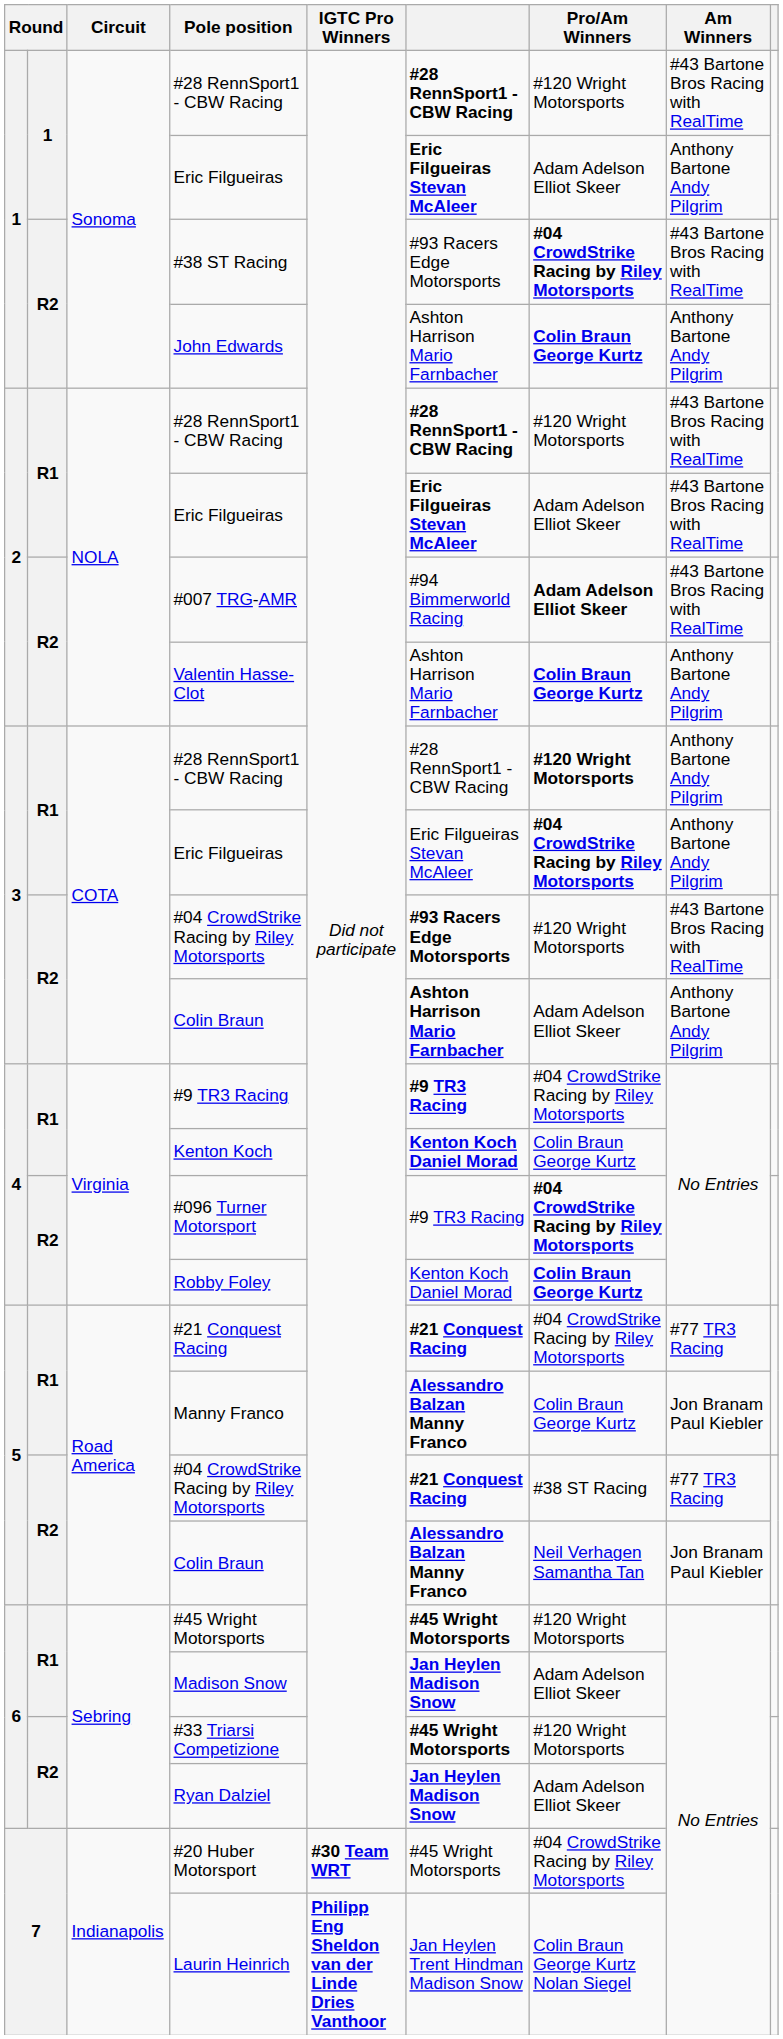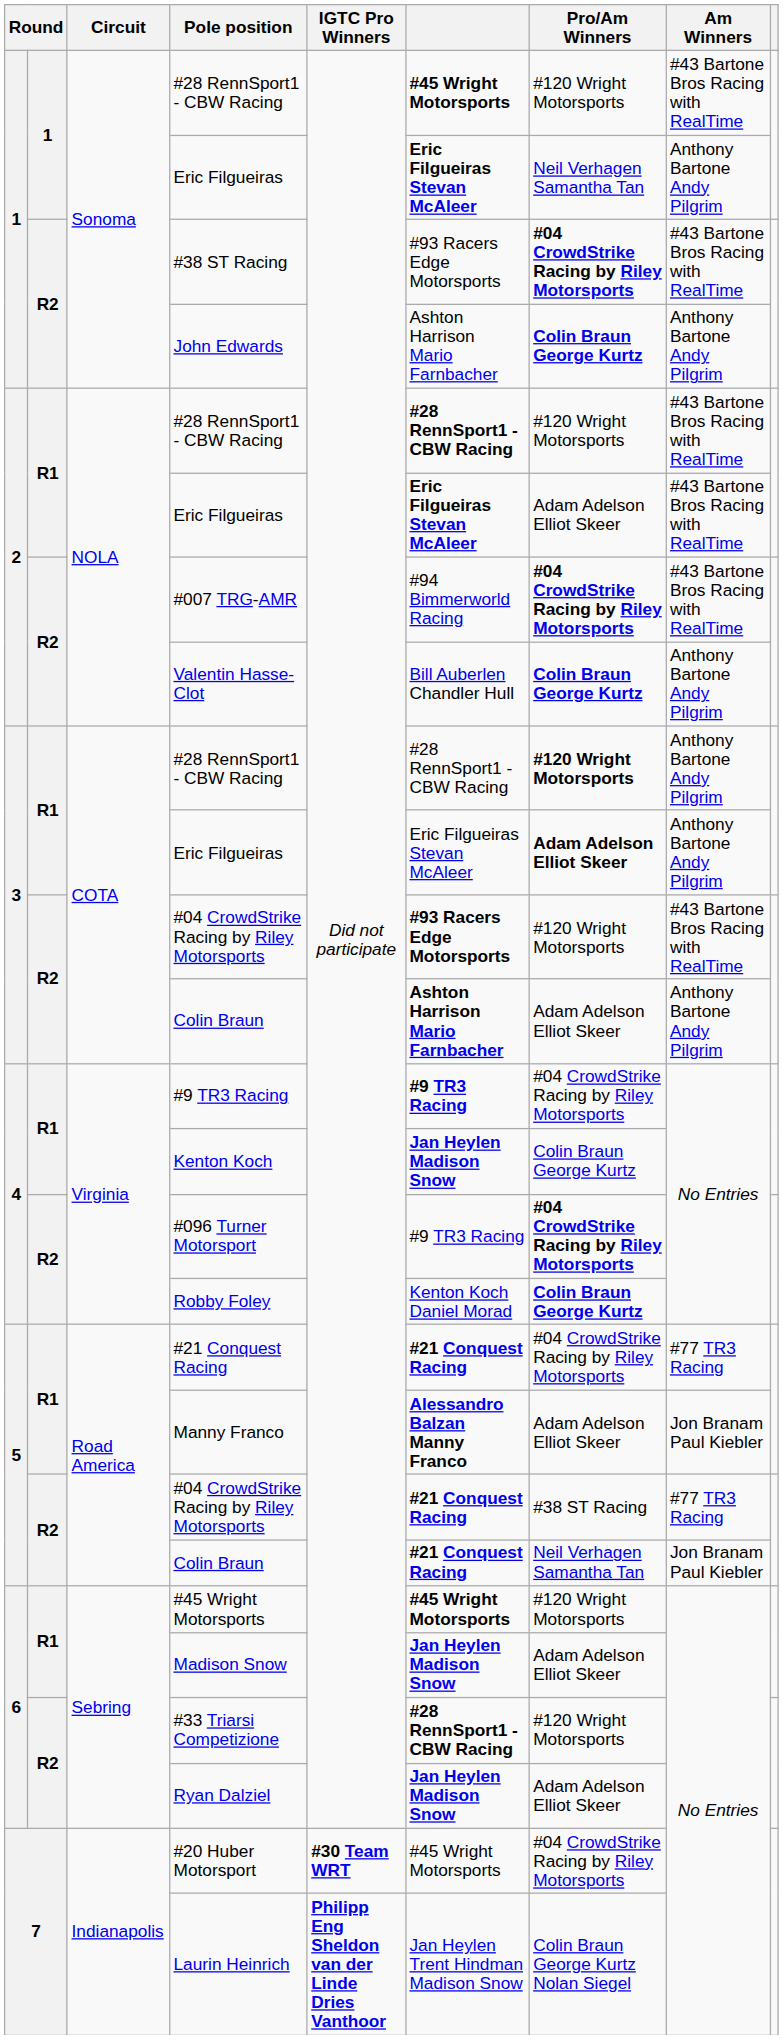 <table class="wikitable" style="font-size:85%;">
 <tr>
 <th colspan=2>Round</th>
 <th>Circuit</th>
 <th>Pole position</th>
 <th>IGTC Pro Winners</th>
 <th></th>
 <th>Pro/Am Winners</th>
 <th>Am Winners</th>
 <th></th>
 </tr>
 <tr>
 <th rowspan=4>1</th>
 <th rowspan=2>1</th>
 <td rowspan=4> <a href='#'>Sonoma</a></td>
 <td> #28 RennSport1 - CBW Racing</td>
 <td rowspan="24" align=center><em>Did not participate</em></td>
-<td><strong> #28 RennSport1 - CBW Racing</strong></td>
+<td><strong> #45 Wright Motorsports</strong></td>
 <td> #120 Wright Motorsports</td>
 <td> #43 Bartone Bros Racing with <a href='#'>RealTime</a></td>
 <td rowspan=2 align=center></td>
 </tr>
 <tr>
 <td> Eric Filgueiras</td>
 <td><strong> Eric Filgueiras<br> <a href='#'>Stevan McAleer</a></strong></td>
-<td> Adam Adelson<br> Elliot Skeer</td>
+<td> <a href='#'>Neil Verhagen</a><br> <a href='#'>Samantha Tan</a></td>
 <td> Anthony Bartone<br> <a href='#'>Andy Pilgrim</a></td>
 </tr>
 <tr>
 <th rowspan=2>R2</th>
 <td> #38 ST Racing</td>
 <td> #93 Racers Edge Motorsports</td>
 <td><strong> #04 <a href='#'>CrowdStrike</a> Racing by <a href='#'>Riley Motorsports</a></strong></td>
 <td> #43 Bartone Bros Racing with <a href='#'>RealTime</a></td>
 <td rowspan=2 align=center></td>
 </tr>
 <tr>
 <td> <a href='#'>John Edwards</a></td>
 <td> Ashton Harrison<br> <a href='#'>Mario Farnbacher</a></td>
 <td><strong> <a href='#'>Colin Braun</a><br> <a href='#'>George Kurtz</a></strong></td>
 <td> Anthony Bartone<br> <a href='#'>Andy Pilgrim</a></td>
 </tr>
 <tr>
 <th rowspan=4>2</th>
 <th rowspan=2>R1</th>
 <td rowspan=4> <a href='#'>NOLA</a></td>
 <td> #28 RennSport1 - CBW Racing</td>
 <td><strong> #28 RennSport1 - CBW Racing</strong></td>
 <td> #120 Wright Motorsports</td>
 <td> #43 Bartone Bros Racing with <a href='#'>RealTime</a></td>
 <td rowspan=2 align=center></td>
 </tr>
 <tr>
 <td> Eric Filgueiras</td>
 <td><strong> Eric Filgueiras<br> <a href='#'>Stevan McAleer</a></strong></td>
 <td> Adam Adelson<br> Elliot Skeer</td>
 <td> #43 Bartone Bros Racing with <a href='#'>RealTime</a></td>
 </tr>
 <tr>
 <th rowspan=2>R2</th>
 <td> #007 <a href='#'>TRG</a>-<a href='#'>AMR</a></td>
 <td> #94 <a href='#'>Bimmerworld Racing</a></td>
-<td><strong> Adam Adelson<br> Elliot Skeer</strong></td>
+<td><strong> #04 <a href='#'>CrowdStrike</a> Racing by <a href='#'>Riley Motorsports</a></strong></td>
 <td> #43 Bartone Bros Racing with <a href='#'>RealTime</a></td>
 <td rowspan=2 align=center></td>
 </tr>
 <tr>
 <td> <a href='#'>Valentin Hasse-Clot</a></td>
-<td> Ashton Harrison<br> <a href='#'>Mario Farnbacher</a></td>
+<td> <a href='#'>Bill Auberlen</a><br> Chandler Hull</td>
 <td><strong> <a href='#'>Colin Braun</a><br> <a href='#'>George Kurtz</a></strong></td>
 <td> Anthony Bartone<br> <a href='#'>Andy Pilgrim</a></td>
 </tr>
 <tr>
 <th rowspan=4>3</th>
 <th rowspan=2>R1</th>
 <td rowspan=4> <a href='#'>COTA</a></td>
 <td> #28 RennSport1 - CBW Racing</td>
 <td> #28 RennSport1 - CBW Racing</td>
 <td><strong> #120 Wright Motorsports</strong></td>
 <td> Anthony Bartone<br> <a href='#'>Andy Pilgrim</a></td>
 <td rowspan=2 align=center></td>
 </tr>
 <tr>
 <td> Eric Filgueiras</td>
 <td> Eric Filgueiras<br> <a href='#'>Stevan McAleer</a></td>
-<td><strong> #04 <a href='#'>CrowdStrike</a> Racing by <a href='#'>Riley Motorsports</a></strong></td>
+<td><strong> Adam Adelson<br> Elliot Skeer</strong></td>
 <td> Anthony Bartone<br> <a href='#'>Andy Pilgrim</a></td>
 </tr>
 <tr>
 <th rowspan=2>R2</th>
 <td> #04 <a href='#'>CrowdStrike</a> Racing by <a href='#'>Riley Motorsports</a></td>
 <td><strong> #93 Racers Edge Motorsports</strong></td>
 <td> #120 Wright Motorsports</td>
 <td> #43 Bartone Bros Racing with <a href='#'>RealTime</a></td>
 <td rowspan=2 align=center></td>
 </tr>
 <tr>
 <td> <a href='#'>Colin Braun</a></td>
 <td><strong> Ashton Harrison<br> <a href='#'>Mario Farnbacher</a></strong></td>
 <td> Adam Adelson<br> Elliot Skeer</td>
 <td> Anthony Bartone<br> <a href='#'>Andy Pilgrim</a></td>
 </tr>
 <tr>
 <th rowspan=4>4</th>
 <th rowspan=2>R1</th>
 <td rowspan=4> <a href='#'>Virginia</a></td>
 <td> #9 <a href='#'>TR3 Racing</a></td>
 <td><strong> #9 <a href='#'>TR3 Racing</a></strong></td>
 <td> #04 <a href='#'>CrowdStrike</a> Racing by <a href='#'>Riley Motorsports</a></td>
 <td rowspan="4" align=center><em>No Entries</em></td>
 <td rowspan=2 align=center></td>
 </tr>
 <tr>
 <td> <a href='#'>Kenton Koch</a></td>
-<td><strong> <a href='#'>Kenton Koch</a><br> <a href='#'>Daniel Morad</a></strong></td>
+<td><strong> <a href='#'>Jan Heylen</a><br> <a href='#'>Madison Snow</a></strong></td>
 <td> <a href='#'>Colin Braun</a><br> <a href='#'>George Kurtz</a></td>
 </tr>
 <tr>
 <th rowspan=2>R2</th>
 <td> #096 <a href='#'>Turner Motorsport</a></td>
 <td> #9 <a href='#'>TR3 Racing</a></td>
 <td><strong> #04 <a href='#'>CrowdStrike</a> Racing by <a href='#'>Riley Motorsports</a></strong></td>
 <td rowspan=2 align=center></td>
 </tr>
 <tr>
 <td> <a href='#'>Robby Foley</a></td>
 <td> <a href='#'>Kenton Koch</a><br> <a href='#'>Daniel Morad</a></td>
 <td><strong> <a href='#'>Colin Braun</a><br> <a href='#'>George Kurtz</a></strong></td>
 </tr>
 <tr>
 <th rowspan=4>5</th>
 <th rowspan=2>R1</th>
 <td rowspan=4> <a href='#'>Road America</a></td>
 <td> #21 <a href='#'>Conquest Racing</a></td>
 <td><strong> #21 <a href='#'>Conquest Racing</a></strong></td>
 <td> #04 <a href='#'>CrowdStrike</a> Racing by <a href='#'>Riley Motorsports</a></td>
 <td> #77 <a href='#'>TR3 Racing</a></td>
 <td rowspan=2 align=center></td>
 </tr>
 <tr>
 <td> Manny Franco</td>
 <td><strong> <a href='#'>Alessandro Balzan</a><br> Manny Franco</strong></td>
-<td> <a href='#'>Colin Braun</a><br> <a href='#'>George Kurtz</a></td>
+<td> Adam Adelson<br> Elliot Skeer</td>
 <td> Jon Branam<br> Paul Kiebler</td>
 </tr>
 <tr>
 <th rowspan=2>R2</th>
 <td> #04 <a href='#'>CrowdStrike</a> Racing by <a href='#'>Riley Motorsports</a></td>
 <td><strong> #21 <a href='#'>Conquest Racing</a></strong></td>
 <td> #38 ST Racing</td>
 <td> #77 <a href='#'>TR3 Racing</a></td>
 <td rowspan=2 align=center></td>
 </tr>
 <tr>
 <td> <a href='#'>Colin Braun</a></td>
-<td><strong> <a href='#'>Alessandro Balzan</a><br> Manny Franco</strong></td>
+<td><strong> #21 <a href='#'>Conquest Racing</a></strong></td>
 <td> <a href='#'>Neil Verhagen</a><br> <a href='#'>Samantha Tan</a></td>
 <td> Jon Branam<br> Paul Kiebler</td>
 </tr>
 <tr>
 <th rowspan=4>6</th>
 <th rowspan=2>R1</th>
 <td rowspan=4> <a href='#'>Sebring</a></td>
 <td> #45 Wright Motorsports</td>
 <td><strong> #45 Wright Motorsports</strong></td>
 <td> #120 Wright Motorsports</td>
 <td rowspan="6" align=center><em>No Entries</em></td>
 <td rowspan=2 align=center></td>
 </tr>
 <tr>
 <td> <a href='#'>Madison Snow</a></td>
 <td><strong> <a href='#'>Jan Heylen</a><br> <a href='#'>Madison Snow</a></strong></td>
 <td> Adam Adelson<br> Elliot Skeer</td>
 </tr>
 <tr>
 <th rowspan=2>R2</th>
 <td> #33 <a href='#'>Triarsi Competizione</a></td>
-<td><strong> #45 Wright Motorsports</strong></td>
+<td><strong> #28 RennSport1 - CBW Racing</strong></td>
 <td> #120 Wright Motorsports</td>
 <td rowspan=2 align=center></td>
 </tr>
 <tr>
 <td> <a href='#'>Ryan Dalziel</a></td>
 <td><strong> <a href='#'>Jan Heylen</a><br> <a href='#'>Madison Snow</a></strong></td>
 <td> Adam Adelson<br> Elliot Skeer</td>
 </tr>
 <tr>
 <th rowspan=2 colspan=2>7</th>
 <td rowspan=2> <a href='#'>Indianapolis</a></td>
 <td> #20 Huber Motorsport</td>
 <td><strong>  #30 <a href='#'>Team WRT</a></strong></td>
 <td> #45 Wright Motorsports</td>
 <td> #04 <a href='#'>CrowdStrike</a> Racing by <a href='#'>Riley Motorsports</a></td>
 <td rowspan=2 align=center></td>
 </tr>
 <tr>
 <td> <a href='#'>Laurin Heinrich</a></td>
 <td><strong> <a href='#'>Philipp Eng</a><br> <a href='#'>Sheldon van der Linde</a><br> <a href='#'>Dries Vanthoor</a></strong></td>
 <td> <a href='#'>Jan Heylen</a><br> <a href='#'>Trent Hindman</a><br> <a href='#'>Madison Snow</a></td>
 <td> <a href='#'>Colin Braun</a><br> <a href='#'>George Kurtz</a><br> <a href='#'>Nolan Siegel</a></td>
 </tr>
 </table>
